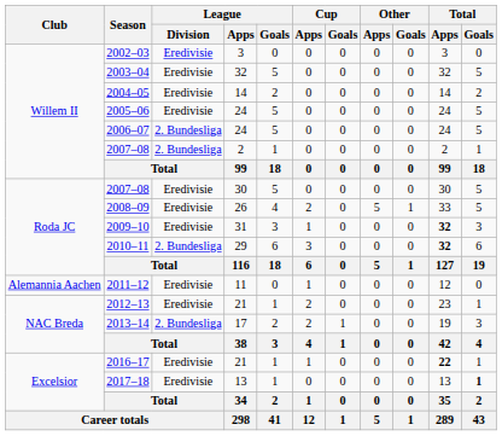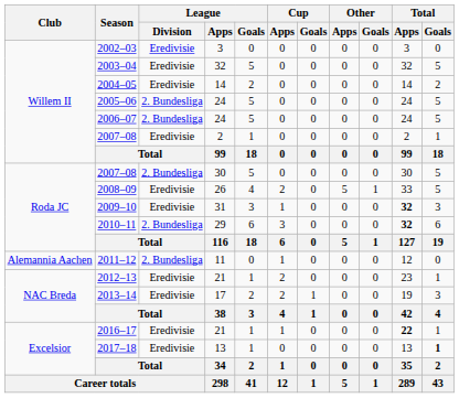 <table class="wikitable" style="text-align: center">
 <tr>
 <th rowspan="2">Club</th>
 <th rowspan="2">Season</th>
 <th colspan="3">League</th>
 <th colspan="2">Cup</th>
 <th colspan="2">Other</th>
 <th colspan="2">Total</th>
 </tr>
 <tr>
 <th>Division</th>
 <th>Apps</th>
 <th>Goals</th>
 <th>Apps</th>
 <th>Goals</th>
 <th>Apps</th>
 <th>Goals</th>
 <th>Apps</th>
 <th>Goals</th>
 </tr>
 <tr>
 <td rowspan="7"><a href='#'>Willem II</a></td>
 <td><a href='#'>2002–03</a></td>
 <td><a href='#'>Eredivisie</a></td>
 <td>3</td>
 <td>0</td>
 <td>0</td>
 <td>0</td>
 <td>0</td>
 <td>0</td>
 <td>3</td>
 <td>0</td>
 </tr>
 <tr>
 <td><a href='#'>2003–04</a></td>
 <td>Eredivisie</td>
 <td>32</td>
 <td>5</td>
 <td>0</td>
 <td>0</td>
 <td>0</td>
 <td>0</td>
 <td>32</td>
 <td>5</td>
 </tr>
 <tr>
 <td><a href='#'>2004–05</a></td>
 <td>Eredivisie</td>
 <td>14</td>
 <td>2</td>
 <td>0</td>
 <td>0</td>
 <td>0</td>
 <td>0</td>
 <td>14</td>
 <td>2</td>
 </tr>
 <tr>
 <td><a href='#'>2005–06</a></td>
-<td>Eredivisie</td>
+<td><a href='#'>2. Bundesliga</a></td>
 <td>24</td>
 <td>5</td>
 <td>0</td>
 <td>0</td>
 <td>0</td>
 <td>0</td>
 <td>24</td>
 <td>5</td>
 </tr>
 <tr>
 <td><a href='#'>2006–07</a></td>
 <td><a href='#'>2. Bundesliga</a></td>
 <td>24</td>
 <td>5</td>
 <td>0</td>
 <td>0</td>
 <td>0</td>
 <td>0</td>
 <td>24</td>
 <td>5</td>
 </tr>
 <tr>
 <td><a href='#'>2007–08</a></td>
-<td><a href='#'>2. Bundesliga</a></td>
+<td>Eredivisie</td>
 <td>2</td>
 <td>1</td>
 <td>0</td>
 <td>0</td>
 <td>0</td>
 <td>0</td>
 <td>2</td>
 <td>1</td>
 </tr>
 <tr>
 <th colspan="2">Total</th>
 <th>99</th>
 <th>18</th>
 <th>0</th>
 <th>0</th>
 <th>0</th>
 <th>0</th>
 <th>99</th>
 <th>18</th>
 </tr>
 <tr>
 <td rowspan="5"><a href='#'>Roda JC</a></td>
 <td><a href='#'>2007–08</a></td>
-<td>Eredivisie</td>
+<td><a href='#'>2. Bundesliga</a></td>
 <td>30</td>
 <td>5</td>
 <td>0</td>
 <td>0</td>
 <td>0</td>
 <td>0</td>
 <td>30</td>
 <td>5</td>
 </tr>
 <tr>
 <td><a href='#'>2008–09</a></td>
 <td>Eredivisie</td>
 <td>26</td>
 <td>4</td>
 <td>2</td>
 <td>0</td>
 <td>5</td>
 <td>1</td>
 <td>33</td>
 <td>5</td>
 </tr>
 <tr>
 <td><a href='#'>2009–10</a></td>
 <td>Eredivisie</td>
 <td>31</td>
 <td>3</td>
 <td>1</td>
 <td>0</td>
 <td>0</td>
 <td>0</td>
 <td><strong>32</strong></td>
 <td>3</td>
 </tr>
 <tr>
 <td><a href='#'>2010–11</a></td>
 <td><a href='#'>2. Bundesliga</a></td>
 <td>29</td>
 <td>6</td>
 <td>3</td>
 <td>0</td>
 <td>0</td>
 <td>0</td>
 <td><strong>32</strong></td>
 <td>6</td>
 </tr>
 <tr>
 <th colspan="2">Total</th>
 <th>116</th>
 <th>18</th>
 <th>6</th>
 <th>0</th>
 <th>5</th>
 <th>1</th>
 <th>127</th>
 <th>19</th>
 </tr>
 <tr>
 <td><a href='#'>Alemannia Aachen</a></td>
 <td><a href='#'>2011–12</a></td>
-<td>Eredivisie</td>
+<td><a href='#'>2. Bundesliga</a></td>
 <td>11</td>
 <td>0</td>
 <td>1</td>
 <td>0</td>
 <td>0</td>
 <td>0</td>
 <td>12</td>
 <td>0</td>
 </tr>
 <tr>
 <td rowspan="3"><a href='#'>NAC Breda</a></td>
 <td><a href='#'>2012–13</a></td>
 <td>Eredivisie</td>
 <td>21</td>
 <td>1</td>
 <td>2</td>
 <td>0</td>
 <td>0</td>
 <td>0</td>
 <td>23</td>
 <td>1</td>
 </tr>
 <tr>
 <td><a href='#'>2013–14</a></td>
-<td><a href='#'>2. Bundesliga</a></td>
+<td>Eredivisie</td>
 <td>17</td>
 <td>2</td>
 <td>2</td>
 <td>1</td>
 <td>0</td>
 <td>0</td>
 <td>19</td>
 <td>3</td>
 </tr>
 <tr>
 <th colspan="2">Total</th>
 <th>38</th>
 <th>3</th>
 <th>4</th>
 <th>1</th>
 <th>0</th>
 <th>0</th>
 <th>42</th>
 <th>4</th>
 </tr>
 <tr>
 <td rowspan="3"><a href='#'>Excelsior</a></td>
 <td><a href='#'>2016–17</a></td>
 <td>Eredivisie</td>
 <td>21</td>
 <td>1</td>
 <td>1</td>
 <td>0</td>
 <td>0</td>
 <td>0</td>
 <td><strong>22</strong></td>
 <td>1</td>
 </tr>
 <tr>
 <td><a href='#'>2017–18</a></td>
 <td>Eredivisie</td>
 <td>13</td>
 <td>1</td>
 <td>0</td>
 <td>0</td>
 <td>0</td>
 <td>0</td>
 <td>13</td>
 <td><strong>1</strong></td>
 </tr>
 <tr>
 <th colspan="2">Total</th>
 <th>34</th>
 <th>2</th>
 <th>1</th>
 <th>0</th>
 <th>0</th>
 <th>0</th>
 <th>35</th>
 <th>2</th>
 </tr>
 <tr>
 <th colspan="3">Career totals</th>
 <th>298</th>
 <th>41</th>
 <th>12</th>
 <th>1</th>
 <th>5</th>
 <th>1</th>
 <th>289</th>
 <th>43</th>
 </tr>
 </table>
